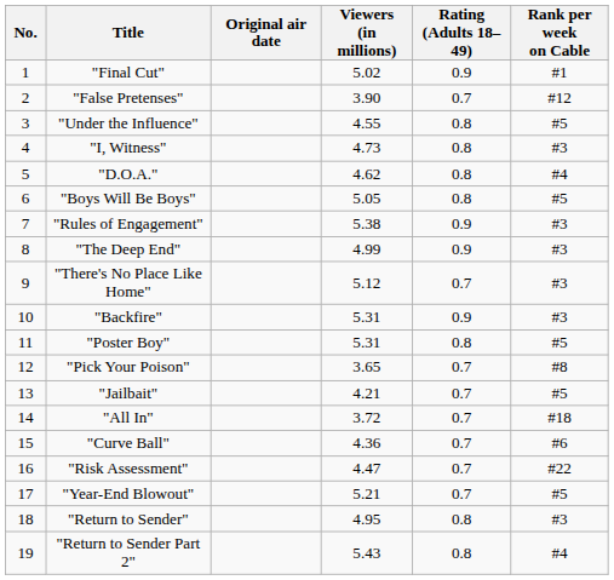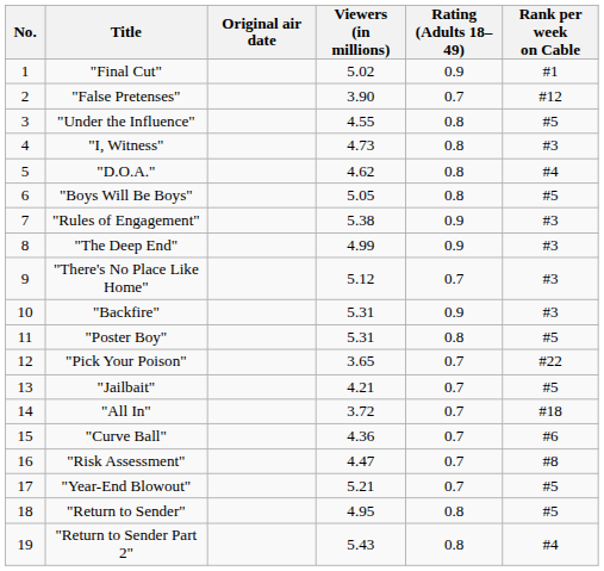 <table class="wikitable" style="text-align:center;">
 <tr>
 <th style="padding: 0px 8px">No.</th>
 <th style="padding: 0px 8px">Title</th>
 <th style="padding: 0px 8px">Original air date</th>
 <th style="padding: 0px 8px">Viewers<br>(in millions)</th>
 <th style="padding: 0px 8px">Rating<br>(Adults 18–49)</th>
 <th style="padding: 0px 8px">Rank per week<br>on Cable</th>
 </tr>
 <tr>
 <td>1</td>
 <td>"Final Cut"</td>
 <td></td>
 <td>5.02</td>
 <td>0.9</td>
 <td>#1</td>
 </tr>
 <tr>
 <td>2</td>
 <td>"False Pretenses"</td>
 <td></td>
 <td>3.90</td>
 <td>0.7</td>
 <td>#12</td>
 </tr>
 <tr>
 <td>3</td>
 <td>"Under the Influence"</td>
 <td></td>
 <td>4.55</td>
 <td>0.8</td>
 <td>#5</td>
 </tr>
 <tr>
 <td>4</td>
 <td>"I, Witness"</td>
 <td></td>
 <td>4.73</td>
 <td>0.8</td>
 <td>#3</td>
 </tr>
 <tr>
 <td>5</td>
 <td>"D.O.A."</td>
 <td></td>
 <td>4.62</td>
 <td>0.8</td>
 <td>#4</td>
 </tr>
 <tr>
 <td>6</td>
 <td>"Boys Will Be Boys"</td>
 <td></td>
 <td>5.05</td>
 <td>0.8</td>
 <td>#5</td>
 </tr>
 <tr>
 <td>7</td>
 <td>"Rules of Engagement"</td>
 <td></td>
 <td>5.38</td>
 <td>0.9</td>
 <td>#3</td>
 </tr>
 <tr>
 <td>8</td>
 <td>"The Deep End"</td>
 <td></td>
 <td>4.99</td>
 <td>0.9</td>
 <td>#3</td>
 </tr>
 <tr>
 <td>9</td>
 <td>"There's No Place Like Home"</td>
 <td></td>
 <td>5.12</td>
 <td>0.7</td>
 <td>#3</td>
 </tr>
 <tr>
 <td>10</td>
 <td>"Backfire"</td>
 <td></td>
 <td>5.31</td>
 <td>0.9</td>
 <td>#3</td>
 </tr>
 <tr>
 <td>11</td>
 <td>"Poster Boy"</td>
 <td></td>
 <td>5.31</td>
 <td>0.8</td>
 <td>#5</td>
 </tr>
 <tr>
 <td>12</td>
 <td>"Pick Your Poison"</td>
 <td></td>
 <td>3.65</td>
 <td>0.7</td>
-<td>#8</td>
+<td>#22</td>
 </tr>
 <tr>
 <td>13</td>
 <td>"Jailbait"</td>
 <td></td>
 <td>4.21</td>
 <td>0.7</td>
 <td>#5</td>
 </tr>
 <tr>
 <td>14</td>
 <td>"All In"</td>
 <td></td>
 <td>3.72</td>
 <td>0.7</td>
 <td>#18</td>
 </tr>
 <tr>
 <td>15</td>
 <td>"Curve Ball"</td>
 <td></td>
 <td>4.36</td>
 <td>0.7</td>
 <td>#6</td>
 </tr>
 <tr>
 <td>16</td>
 <td>"Risk Assessment"</td>
 <td></td>
 <td>4.47</td>
 <td>0.7</td>
-<td>#22</td>
+<td>#8</td>
 </tr>
 <tr>
 <td>17</td>
 <td>"Year-End Blowout"</td>
 <td></td>
 <td>5.21</td>
 <td>0.7</td>
 <td>#5</td>
 </tr>
 <tr>
 <td>18</td>
 <td>"Return to Sender"</td>
 <td></td>
 <td>4.95</td>
 <td>0.8</td>
-<td>#3</td>
+<td>#5</td>
 </tr>
 <tr>
 <td>19</td>
 <td>"Return to Sender Part 2"</td>
 <td></td>
 <td>5.43</td>
 <td>0.8</td>
 <td>#4</td>
 </tr>
 </table>
